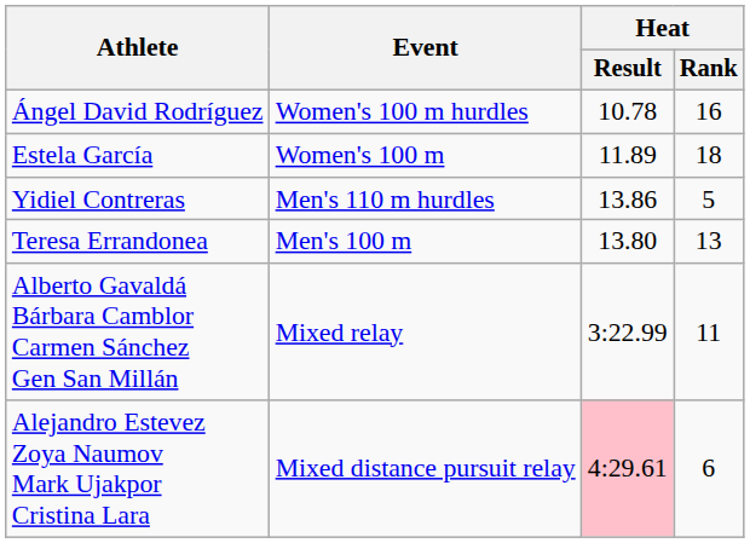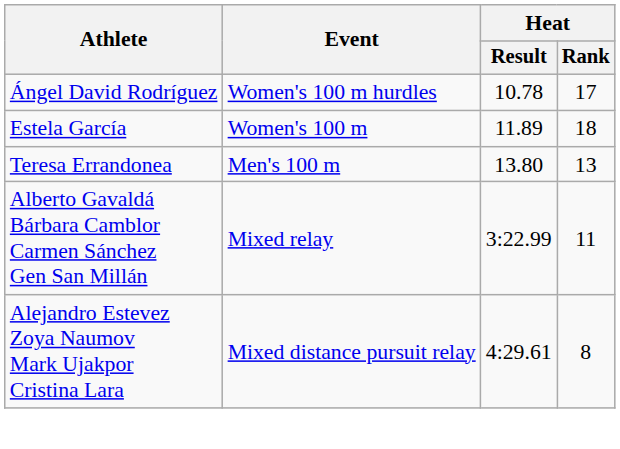 <table class="wikitable" style="font-size:90%">
 <tr>
 <th rowspan="2">Athlete</th>
 <th rowspan="2">Event</th>
 <th colspan="2">Heat</th>
 </tr>
 <tr style="font-size:95%">
 <th>Result</th>
 <th>Rank</th>
 </tr>
 <tr align=center>
 <td align=left><a href='#'>Ángel David Rodríguez</a></td>
 <td align=left><a href='#'>Women's 100 m hurdles</a></td>
 <td>10.78</td>
-<td>16</td>
+<td>17</td>
 </tr>
 <tr align=center>
 <td align=left><a href='#'>Estela García</a></td>
 <td align=left><a href='#'>Women's 100 m</a></td>
 <td>11.89</td>
 <td>18</td>
-</tr>
-<tr align=center>
-<td align=left><a href='#'>Yidiel Contreras</a></td>
-<td align=left><a href='#'>Men's 110 m hurdles</a></td>
-<td>13.86</td>
-<td>5</td>
 </tr>
 <tr align=center>
 <td align=left><a href='#'>Teresa Errandonea</a></td>
 <td align=left><a href='#'>Men's 100 m</a></td>
 <td>13.80</td>
 <td>13</td>
 </tr>
 <tr align=center>
 <td align=left><a href='#'>Alberto Gavaldá</a><br><a href='#'>Bárbara Camblor</a><br><a href='#'>Carmen Sánchez</a><br><a href='#'>Gen San Millán</a></td>
 <td align=left><a href='#'>Mixed  relay</a></td>
 <td>3:22.99</td>
 <td>11</td>
 </tr>
 <tr align=center>
 <td align=left><a href='#'>Alejandro Estevez</a><br><a href='#'>Zoya Naumov</a><br><a href='#'>Mark Ujakpor</a><br><a href='#'>Cristina Lara</a></td>
 <td align=left><a href='#'>Mixed distance pursuit relay</a></td>
-<td style="background: pink;">4:29.61</td>
-<td>6</td>
+<td>4:29.61</td>
+<td>8</td>
 </tr>
 </table>
